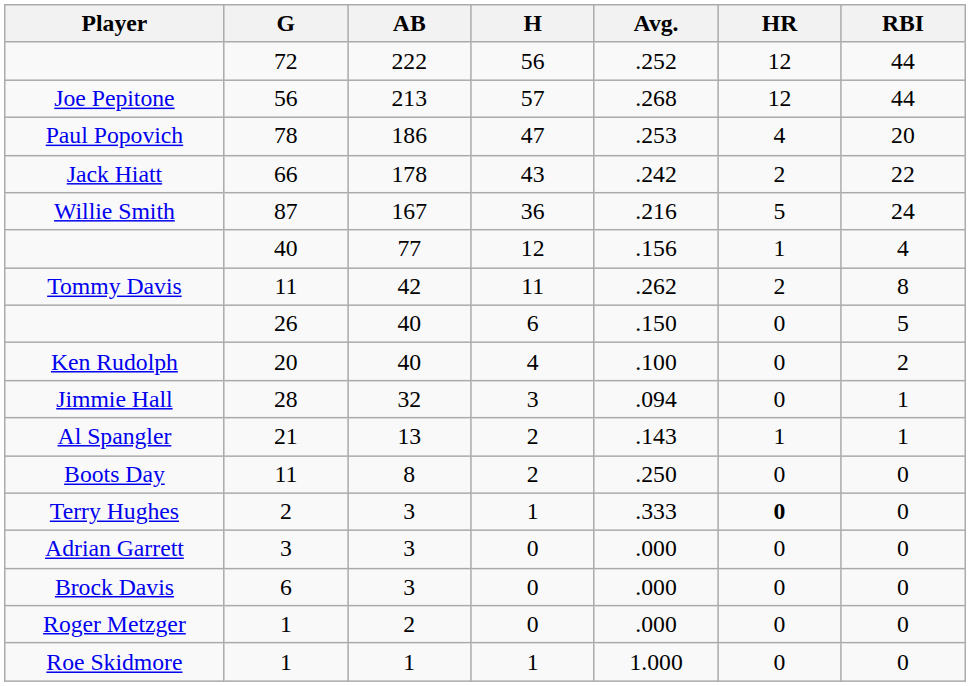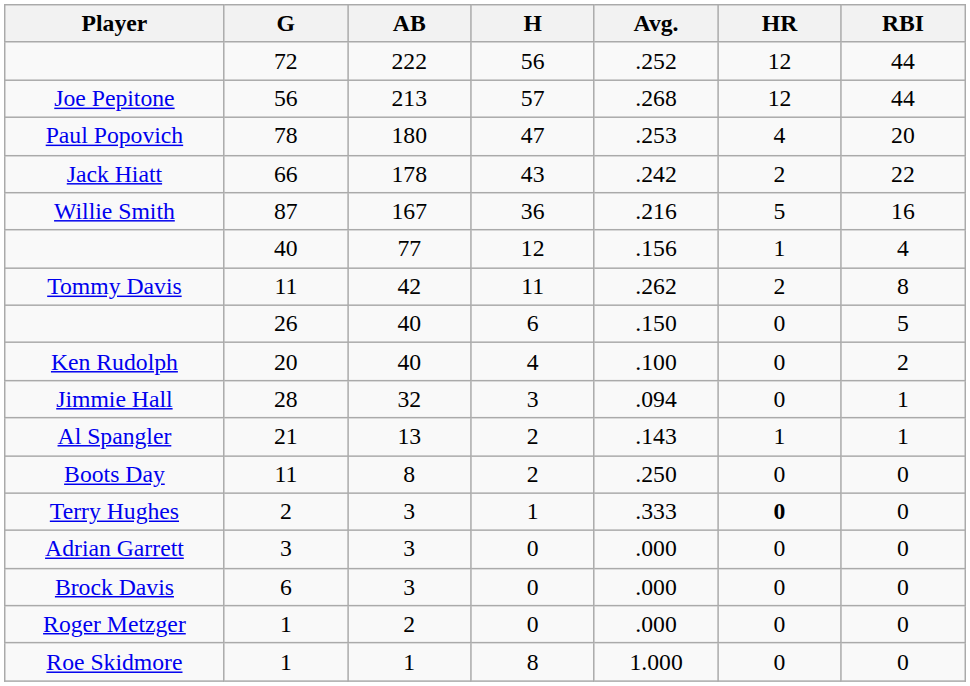 <table class="wikitable sortable">
 <tr>
 <th bgcolor="#DDDDFF" width="16%">Player</th>
 <th bgcolor="#DDDDFF" width="9%">G</th>
 <th bgcolor="#DDDDFF" width="9%">AB</th>
 <th bgcolor="#DDDDFF" width="9%">H</th>
 <th bgcolor="#DDDDFF" width="9%">Avg.</th>
 <th bgcolor="#DDDDFF" width="9%">HR</th>
 <th bgcolor="#DDDDFF" width="9%">RBI</th>
 </tr>
 <tr align="center">
 <td></td>
 <td>72</td>
 <td>222</td>
 <td>56</td>
 <td>.252</td>
 <td>12</td>
 <td>44</td>
 </tr>
 <tr align="center">
 <td><a href='#'>Joe Pepitone</a></td>
 <td>56</td>
 <td>213</td>
 <td>57</td>
 <td>.268</td>
 <td>12</td>
 <td>44</td>
 </tr>
 <tr align=center>
 <td><a href='#'>Paul Popovich</a></td>
 <td>78</td>
-<td>186</td>
+<td>180</td>
 <td>47</td>
 <td>.253</td>
 <td>4</td>
 <td>20</td>
 </tr>
 <tr align=center>
 <td><a href='#'>Jack Hiatt</a></td>
 <td>66</td>
 <td>178</td>
 <td>43</td>
 <td>.242</td>
 <td>2</td>
 <td>22</td>
 </tr>
 <tr align=center>
 <td><a href='#'>Willie Smith</a></td>
 <td>87</td>
 <td>167</td>
 <td>36</td>
 <td>.216</td>
 <td>5</td>
-<td>24</td>
+<td>16</td>
 </tr>
 <tr align=center>
 <td></td>
 <td>40</td>
 <td>77</td>
 <td>12</td>
 <td>.156</td>
 <td>1</td>
 <td>4</td>
 </tr>
 <tr align=center>
 <td><a href='#'>Tommy Davis</a></td>
 <td>11</td>
 <td>42</td>
 <td>11</td>
 <td>.262</td>
 <td>2</td>
 <td>8</td>
 </tr>
 <tr align=center>
 <td></td>
 <td>26</td>
 <td>40</td>
 <td>6</td>
 <td>.150</td>
 <td>0</td>
 <td>5</td>
 </tr>
 <tr align="center">
 <td><a href='#'>Ken Rudolph</a></td>
 <td>20</td>
 <td>40</td>
 <td>4</td>
 <td>.100</td>
 <td>0</td>
 <td>2</td>
 </tr>
 <tr align=center>
 <td><a href='#'>Jimmie Hall</a></td>
 <td>28</td>
 <td>32</td>
 <td>3</td>
 <td>.094</td>
 <td>0</td>
 <td>1</td>
 </tr>
 <tr align=center>
 <td><a href='#'>Al Spangler</a></td>
 <td>21</td>
 <td>13</td>
 <td>2</td>
 <td>.143</td>
 <td>1</td>
 <td>1</td>
 </tr>
 <tr align="center">
 <td><a href='#'>Boots Day</a></td>
 <td>11</td>
 <td>8</td>
 <td>2</td>
 <td>.250</td>
 <td>0</td>
 <td>0</td>
 </tr>
 <tr align=center>
 <td><a href='#'>Terry Hughes</a></td>
 <td>2</td>
 <td>3</td>
 <td>1</td>
 <td>.333</td>
 <td><strong>0</strong></td>
 <td>0</td>
 </tr>
 <tr align=center>
 <td><a href='#'>Adrian Garrett</a></td>
 <td>3</td>
 <td>3</td>
 <td>0</td>
 <td>.000</td>
 <td>0</td>
 <td>0</td>
 </tr>
 <tr align=center>
 <td><a href='#'>Brock Davis</a></td>
 <td>6</td>
 <td>3</td>
 <td>0</td>
 <td>.000</td>
 <td>0</td>
 <td>0</td>
 </tr>
 <tr align=center>
 <td><a href='#'>Roger Metzger</a></td>
 <td>1</td>
 <td>2</td>
 <td>0</td>
 <td>.000</td>
 <td>0</td>
 <td>0</td>
 </tr>
 <tr align=center>
 <td><a href='#'>Roe Skidmore</a></td>
 <td>1</td>
 <td>1</td>
-<td>1</td>
+<td>8</td>
 <td>1.000</td>
 <td>0</td>
 <td>0</td>
 </tr>
 </table>
